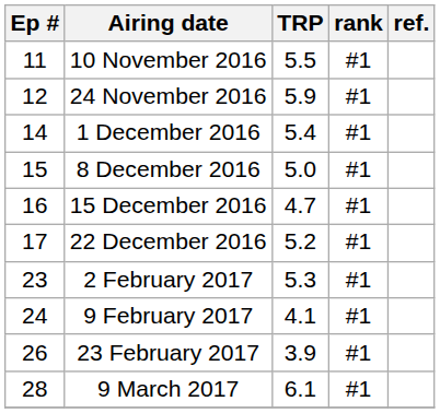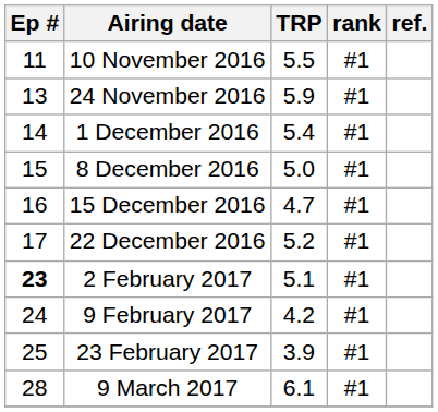 <table class="wikitable" style="text-align:center; background:#fff;">
 <tr>
 <th>Ep #</th>
 <th>Airing date</th>
 <th>TRP</th>
 <th>rank</th>
 <th>ref.</th>
 </tr>
 <tr>
 <td>11</td>
 <td>10 November 2016</td>
 <td>5.5</td>
 <td>#1</td>
 <td></td>
 </tr>
 <tr>
-<td>12</td>
+<td>13</td>
 <td>24 November 2016</td>
 <td>5.9</td>
 <td>#1</td>
 <td></td>
 </tr>
 <tr>
 <td>14</td>
 <td>1 December 2016</td>
 <td>5.4</td>
 <td>#1</td>
 <td></td>
 </tr>
 <tr>
 <td>15</td>
 <td>8 December 2016</td>
 <td>5.0</td>
 <td>#1</td>
 <td></td>
 </tr>
 <tr>
 <td>16</td>
 <td>15 December 2016</td>
 <td>4.7</td>
 <td>#1</td>
 <td></td>
 </tr>
 <tr>
 <td>17</td>
 <td>22 December 2016</td>
 <td>5.2</td>
 <td>#1</td>
 <td></td>
 </tr>
 <tr>
-<td>23</td>
+<td><strong>23</strong></td>
 <td>2 February 2017</td>
-<td>5.3</td>
+<td>5.1</td>
 <td>#1</td>
 <td></td>
 </tr>
 <tr>
 <td>24</td>
 <td>9 February 2017</td>
-<td>4.1</td>
+<td>4.2</td>
 <td>#1</td>
 <td></td>
 </tr>
 <tr>
-<td>26</td>
+<td>25</td>
 <td>23 February 2017</td>
 <td>3.9</td>
 <td>#1</td>
 <td></td>
 </tr>
 <tr>
 <td>28</td>
 <td>9 March 2017</td>
 <td>6.1</td>
 <td>#1</td>
 <td></td>
 </tr>
 <tr>
 </tr>
 </table>
